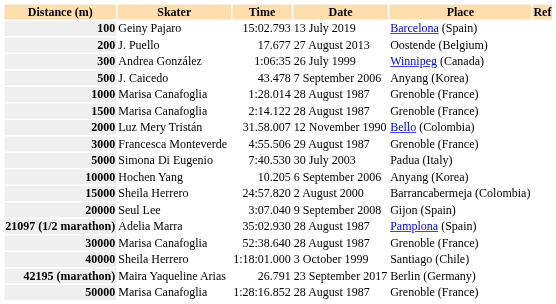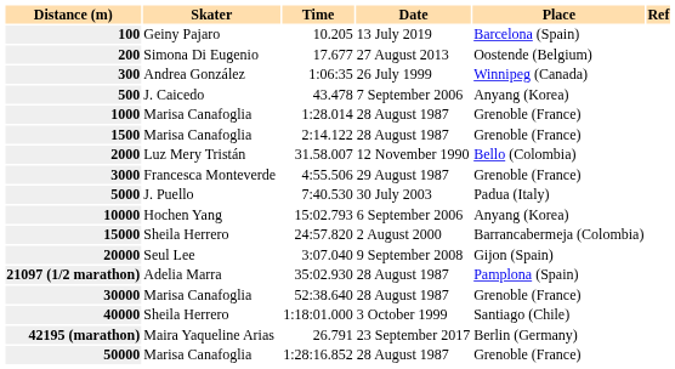 <table class="toccolours">
 <tr style="background:#ffdead;">
 <th>Distance (m)</th>
 <th colspan="2">Skater</th>
 <th>Time</th>
 <th>Date</th>
 <th>Place</th>
 <th>Ref</th>
 </tr>
 <tr>
 <th style="background:#efefef;text-align:right;">100</th>
 <td>Geiny Pajaro</td>
 <td></td>
-<td style="text-align:right;">15:02.793</td>
+<td style="text-align:right;">10.205</td>
 <td>13 July 2019</td>
 <td><a href='#'>Barcelona</a> (Spain)</td>
 </tr>
 <tr>
 <th style="background:#efefef;text-align:right;">200</th>
-<td>J. Puello</td>
+<td>Simona Di Eugenio</td>
 <td></td>
 <td style="text-align:right;">17.677</td>
 <td>27 August 2013</td>
 <td>Oostende (Belgium)</td>
 </tr>
 <tr>
 <th style="background:#efefef;text-align:right;">300</th>
 <td>Andrea González</td>
 <td></td>
 <td style="text-align:right;">1:06:35</td>
 <td>26 July 1999</td>
 <td><a href='#'>Winnipeg</a> (Canada)</td>
 </tr>
 <tr>
 <th style="background:#efefef;text-align:right;">500</th>
 <td>J. Caicedo</td>
 <td></td>
 <td style="text-align:right;">43.478</td>
 <td>7 September 2006</td>
 <td>Anyang (Korea)</td>
 </tr>
 <tr>
 <th style="background:#efefef;text-align:right;">1000</th>
 <td>Marisa Canafoglia</td>
 <td></td>
 <td style="text-align:right;">1:28.014</td>
 <td>28 August 1987</td>
 <td>Grenoble (France)</td>
 </tr>
 <tr>
 <th style="background:#efefef;text-align:right;">1500</th>
 <td>Marisa Canafoglia</td>
 <td></td>
 <td style="text-align:right;">2:14.122</td>
 <td>28 August 1987</td>
 <td>Grenoble (France)</td>
 </tr>
 <tr>
 <th style="background:#efefef;text-align:right;">2000</th>
 <td>Luz Mery Tristán</td>
 <td></td>
 <td style="text-align:right;">31.58.007</td>
 <td>12 November 1990</td>
 <td><a href='#'>Bello</a> (Colombia)</td>
 </tr>
 <tr>
 <th style="background:#efefef;text-align:right;">3000</th>
 <td>Francesca Monteverde</td>
 <td></td>
 <td style="text-align:right;">4:55.506</td>
 <td>29 August 1987</td>
 <td>Grenoble (France)</td>
 </tr>
 <tr>
 <th style="background:#efefef;text-align:right;">5000</th>
-<td>Simona Di Eugenio</td>
+<td>J. Puello</td>
 <td></td>
 <td style="text-align:right;">7:40.530</td>
 <td>30 July 2003</td>
 <td>Padua (Italy)</td>
 </tr>
 <tr>
 <th style="background:#efefef;text-align:right;">10000</th>
 <td>Hochen Yang</td>
 <td></td>
-<td style="text-align:right;">10.205</td>
+<td style="text-align:right;">15:02.793</td>
 <td>6 September 2006</td>
 <td>Anyang (Korea)</td>
 </tr>
 <tr>
 <th style="background:#efefef;text-align:right;">15000</th>
 <td>Sheila Herrero</td>
 <td></td>
 <td style="text-align:right;">24:57.820</td>
 <td>2 August 2000</td>
 <td>Barrancabermeja (Colombia)</td>
 <td></td>
 </tr>
 <tr>
 <th style="background:#efefef;text-align:right;">20000</th>
 <td>Seul Lee</td>
 <td></td>
 <td style="text-align:right;">3:07.040</td>
 <td>9 September 2008</td>
 <td>Gijon (Spain)</td>
 </tr>
 <tr>
 <th style="background:#efefef;text-align:right;">21097 (1/2 marathon)</th>
 <td>Adelia Marra</td>
 <td></td>
 <td style="text-align:right;">35:02.930</td>
 <td>28 August 1987</td>
 <td><a href='#'>Pamplona</a> (Spain)</td>
 </tr>
 <tr>
 <th style="background:#efefef;text-align:right;">30000</th>
 <td>Marisa Canafoglia</td>
 <td></td>
 <td style="text-align:right;">52:38.640</td>
 <td>28 August 1987</td>
 <td>Grenoble (France)</td>
 </tr>
 <tr>
 <th style="background:#efefef;text-align:right;">40000</th>
 <td>Sheila Herrero</td>
 <td></td>
 <td style="text-align:right;">1:18:01.000</td>
 <td>3 October 1999</td>
 <td>Santiago (Chile)</td>
 </tr>
 <tr>
 <th style="background:#efefef;text-align:right;">42195 (marathon)</th>
 <td>Maira Yaqueline Arias</td>
 <td></td>
 <td style="text-align:right;">26.791</td>
 <td>23 September 2017</td>
 <td>Berlin (Germany)</td>
 </tr>
 <tr>
 <th style="background:#efefef;text-align:right;">50000</th>
 <td>Marisa Canafoglia</td>
 <td></td>
 <td style="text-align:right;">1:28:16.852</td>
 <td>28 August 1987</td>
 <td>Grenoble (France)</td>
 </tr>
 </table>
